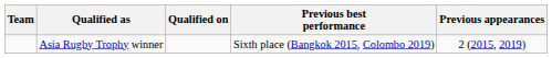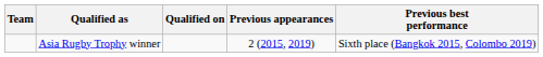 <table class="wikitable sortable">
 <tr>
 <th>Team</th>
 <th>Qualified as</th>
 <th>Qualified on</th>
+<th data-sort-type="number">Previous appearances</th>
 <th>Previous best<br>performance</th>
-<th data-sort-type="number">Previous appearances</th>
 </tr>
 <tr>
 <td></td>
 <td><a href='#'>Asia Rugby Trophy</a> winner</td>
 <td align=center></td>
+<td align=center>2 (<a href='#'>2015</a>, <a href='#'>2019</a>)</td>
 <td align=center>Sixth place (<a href='#'>Bangkok 2015</a>, <a href='#'>Colombo 2019</a>)</td>
-<td align=center>2 (<a href='#'>2015</a>, <a href='#'>2019</a>)</td>
 </tr>
 </table>
